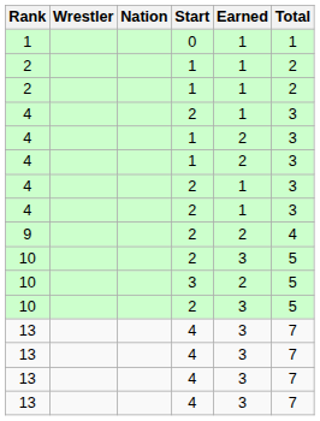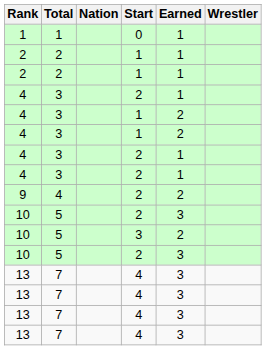 <table class="wikitable sortable" style="text-align:center;">
 <tr>
 <th>Rank</th>
-<th>Wrestler</th>
+<th>Total</th>
 <th>Nation</th>
 <th>Start</th>
 <th>Earned</th>
-<th>Total</th>
+<th>Wrestler</th>
 </tr>
 <tr style="background:#cfc;">
 <td>1</td>
-<td align=left></td>
+<td>1</td>
 <td align=left></td>
 <td>0</td>
 <td>1</td>
-<td>1</td>
+<td align=left></td>
 </tr>
 <tr style="background:#cfc;">
 <td>2</td>
-<td align=left></td>
+<td>2</td>
 <td align=left></td>
 <td>1</td>
 <td>1</td>
-<td>2</td>
+<td align=left></td>
 </tr>
 <tr style="background:#cfc;">
 <td>2</td>
-<td align=left></td>
+<td>2</td>
 <td align=left></td>
 <td>1</td>
 <td>1</td>
-<td>2</td>
+<td align=left></td>
 </tr>
 <tr style="background:#cfc;">
 <td>4</td>
-<td align=left></td>
+<td>3</td>
 <td align=left></td>
 <td>2</td>
 <td>1</td>
-<td>3</td>
+<td align=left></td>
 </tr>
 <tr style="background:#cfc;">
 <td>4</td>
-<td align=left></td>
+<td>3</td>
 <td align=left></td>
 <td>1</td>
 <td>2</td>
-<td>3</td>
+<td align=left></td>
 </tr>
 <tr style="background:#cfc;">
 <td>4</td>
-<td align=left></td>
+<td>3</td>
 <td align=left></td>
 <td>1</td>
 <td>2</td>
-<td>3</td>
+<td align=left></td>
 </tr>
 <tr style="background:#cfc;">
 <td>4</td>
-<td align=left></td>
+<td>3</td>
 <td align=left></td>
 <td>2</td>
 <td>1</td>
-<td>3</td>
+<td align=left></td>
 </tr>
 <tr style="background:#cfc;">
 <td>4</td>
-<td align=left></td>
+<td>3</td>
 <td align=left></td>
 <td>2</td>
 <td>1</td>
-<td>3</td>
+<td align=left></td>
 </tr>
 <tr style="background:#cfc;">
 <td>9</td>
-<td align=left></td>
+<td>4</td>
 <td align=left></td>
 <td>2</td>
 <td>2</td>
-<td>4</td>
+<td align=left></td>
 </tr>
 <tr style="background:#cfc;">
 <td>10</td>
-<td align=left></td>
+<td>5</td>
 <td align=left></td>
 <td>2</td>
 <td>3</td>
-<td>5</td>
+<td align=left></td>
 </tr>
 <tr style="background:#cfc;">
 <td>10</td>
-<td align=left></td>
+<td>5</td>
 <td align=left></td>
 <td>3</td>
 <td>2</td>
-<td>5</td>
+<td align=left></td>
 </tr>
 <tr style="background:#cfc;">
 <td>10</td>
-<td align=left></td>
+<td>5</td>
 <td align=left></td>
 <td>2</td>
 <td>3</td>
-<td>5</td>
+<td align=left></td>
 </tr>
 <tr>
 <td>13</td>
-<td align=left></td>
+<td>7</td>
 <td align=left></td>
 <td>4</td>
 <td>3</td>
-<td>7</td>
+<td align=left></td>
 </tr>
 <tr>
 <td>13</td>
-<td align=left></td>
+<td>7</td>
 <td align=left></td>
 <td>4</td>
 <td>3</td>
-<td>7</td>
+<td align=left></td>
 </tr>
 <tr>
 <td>13</td>
-<td align=left></td>
+<td>7</td>
 <td align=left></td>
 <td>4</td>
 <td>3</td>
-<td>7</td>
+<td align=left></td>
 </tr>
 <tr>
 <td>13</td>
-<td align=left></td>
+<td>7</td>
 <td align=left></td>
 <td>4</td>
 <td>3</td>
-<td>7</td>
+<td align=left></td>
 </tr>
 </table>
